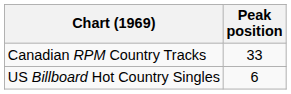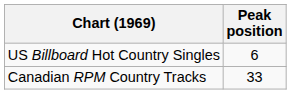 <table class="wikitable sortable">
 <tr>
 <th>Chart (1969)</th>
 <th>Peak<br>position</th>
 </tr>
 <tr>
+<td>US <em>Billboard</em> Hot Country Singles</td>
+<td align="center">6</td>
+</tr>
+<tr>
 <td>Canadian <em>RPM</em> Country Tracks</td>
 <td align="center">33</td>
 </tr>
-<tr>
-<td>US <em>Billboard</em> Hot Country Singles</td>
-<td align="center">6</td>
-</tr>
 </table>
